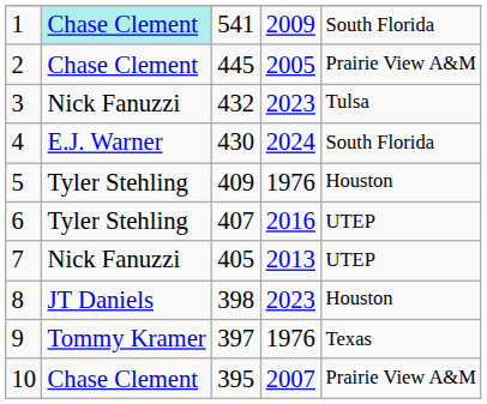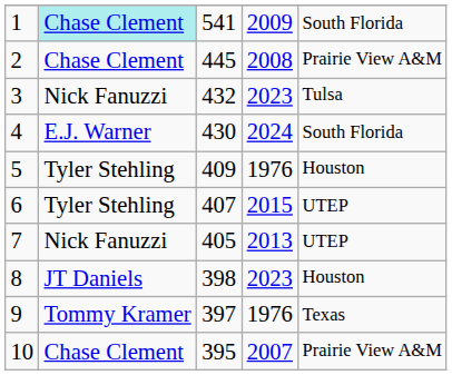 <table class="wikitable">
 <tr>
 </tr>
 <tr>
 <td>1</td>
 <td style="background: paleturquoise;"><a href='#'>Chase Clement</a></td>
 <td>541</td>
 <td><a href='#'>2009</a></td>
 <td style="font-size:80%;">South Florida</td>
 </tr>
 <tr>
 <td>2</td>
 <td><a href='#'>Chase Clement</a></td>
 <td>445</td>
-<td><a href='#'>2005</a></td>
+<td><a href='#'>2008</a></td>
 <td style="font-size:80%;">Prairie View A&M</td>
 </tr>
 <tr>
 <td>3</td>
 <td>Nick Fanuzzi</td>
 <td>432</td>
 <td><a href='#'>2023</a></td>
 <td style="font-size:80%;">Tulsa</td>
 </tr>
 <tr>
 <td>4</td>
 <td><a href='#'>E.J. Warner</a></td>
 <td>430</td>
 <td><a href='#'>2024</a></td>
 <td style="font-size:80%;">South Florida</td>
 </tr>
 <tr>
 <td>5</td>
 <td>Tyler Stehling</td>
 <td>409</td>
 <td>1976</td>
 <td style="font-size:80%;">Houston</td>
 </tr>
 <tr>
 <td>6</td>
 <td>Tyler Stehling</td>
 <td>407</td>
-<td><a href='#'>2016</a></td>
+<td><a href='#'>2015</a></td>
 <td style="font-size:80%;">UTEP</td>
 </tr>
 <tr>
 <td>7</td>
 <td>Nick Fanuzzi</td>
 <td>405</td>
 <td><a href='#'>2013</a></td>
 <td style="font-size:80%;">UTEP</td>
 </tr>
 <tr>
 <td>8</td>
 <td><a href='#'>JT Daniels</a></td>
 <td>398</td>
 <td><a href='#'>2023</a></td>
 <td style="font-size:80%;">Houston</td>
 </tr>
 <tr>
 <td>9</td>
 <td><a href='#'>Tommy Kramer</a></td>
 <td>397</td>
 <td>1976</td>
 <td style="font-size:80%;">Texas</td>
 </tr>
 <tr>
 <td>10</td>
 <td><a href='#'>Chase Clement</a></td>
 <td>395</td>
 <td><a href='#'>2007</a></td>
 <td style="font-size:80%;">Prairie View A&M</td>
 </tr>
 </table>
